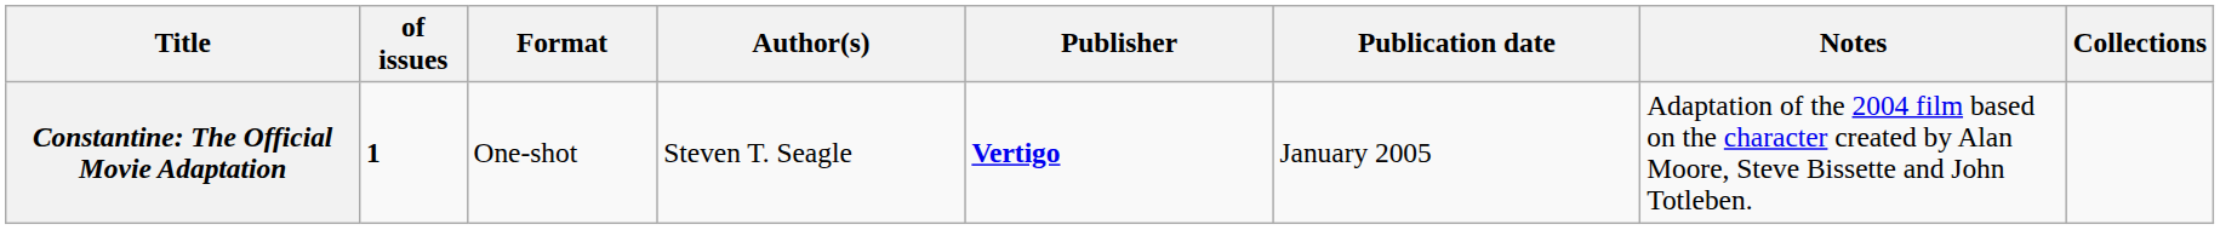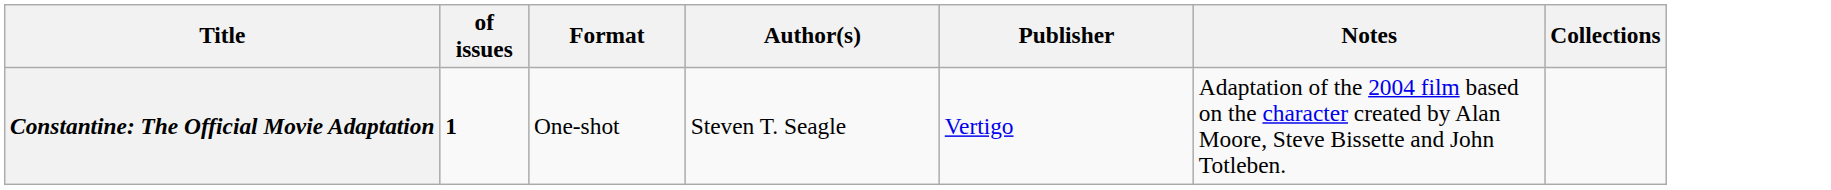 <table class="wikitable">
 <tr>
 <th>Title</th>
 <th style="width:40pt"> of issues</th>
 <th style="width:75pt">Format</th>
 <th style="width:125pt">Author(s)</th>
 <th style="width:125pt">Publisher</th>
-<th style="width:150pt">Publication date</th>
 <th style="width:175pt">Notes</th>
 <th>Collections</th>
 </tr>
 <tr>
 <th><em>Constantine: The Official Movie Adaptation</em></th>
 <td><strong>1</strong></td>
 <td>One-shot</td>
 <td>Steven T. Seagle</td>
-<td><strong><a href='#'>Vertigo</a></strong></td>
-<td>January 2005</td>
+<td><a href='#'>Vertigo</a></td>
 <td>Adaptation of the <a href='#'>2004 film</a> based on the <a href='#'>character</a> created by Alan Moore, Steve Bissette and John Totleben.</td>
 <td></td>
 </tr>
 </table>
